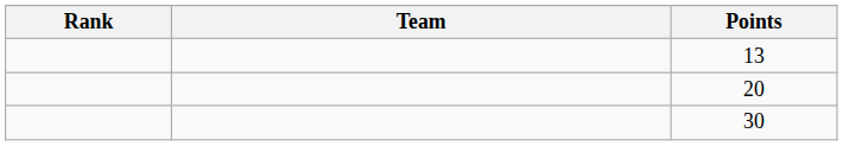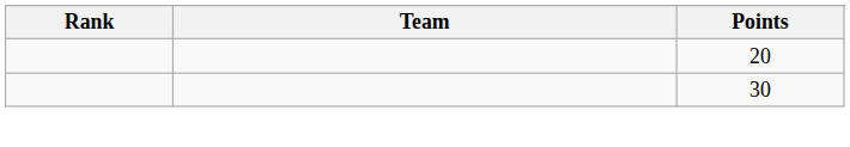 <table class="wikitable" width=50%>
 <tr>
 </tr>
 <tr>
 <th width=10%>Rank</th>
 <th width=30%>Team</th>
 <th width=10%>Points</th>
-</tr>
-<tr align="center">
-<td></td>
-<td align="left"></td>
-<td>13</td>
 </tr>
 <tr align="center">
 <td></td>
 <td align="left"></td>
 <td>20</td>
 </tr>
 <tr align="center">
 <td></td>
 <td align="left"></td>
 <td>30</td>
 </tr>
 </table>
